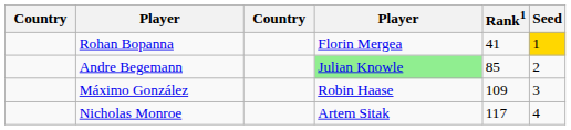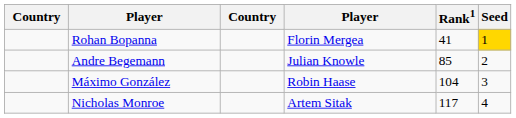 <table class="sortable wikitable">
 <tr>
 <th width="70">Country</th>
 <th width="175">Player</th>
 <th width="70">Country</th>
 <th width="175">Player</th>
 <th>Rank<sup>1</sup></th>
 <th>Seed</th>
 </tr>
 <tr>
 <td></td>
 <td><a href='#'>Rohan Bopanna</a></td>
 <td></td>
 <td><a href='#'>Florin Mergea</a></td>
 <td>41</td>
 <td style="background: gold;">1</td>
 </tr>
 <tr>
 <td></td>
 <td><a href='#'>Andre Begemann</a></td>
 <td></td>
-<td style="background: lightgreen;"><a href='#'>Julian Knowle</a></td>
+<td><a href='#'>Julian Knowle</a></td>
 <td>85</td>
 <td>2</td>
 </tr>
 <tr>
 <td></td>
 <td><a href='#'>Máximo González</a></td>
 <td></td>
 <td><a href='#'>Robin Haase</a></td>
-<td>109</td>
+<td>104</td>
 <td>3</td>
 </tr>
 <tr>
 <td></td>
 <td><a href='#'>Nicholas Monroe</a></td>
 <td></td>
 <td><a href='#'>Artem Sitak</a></td>
 <td>117</td>
 <td>4</td>
 </tr>
 </table>
